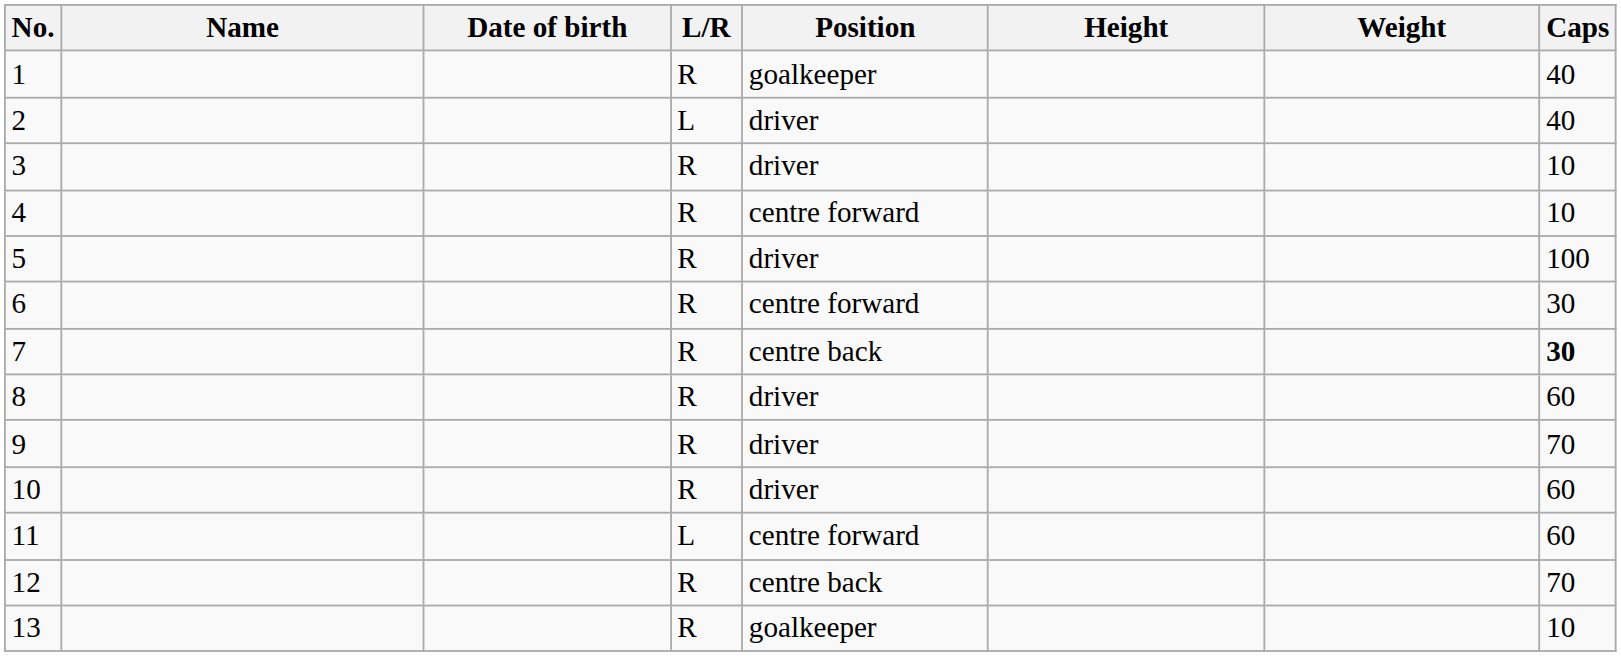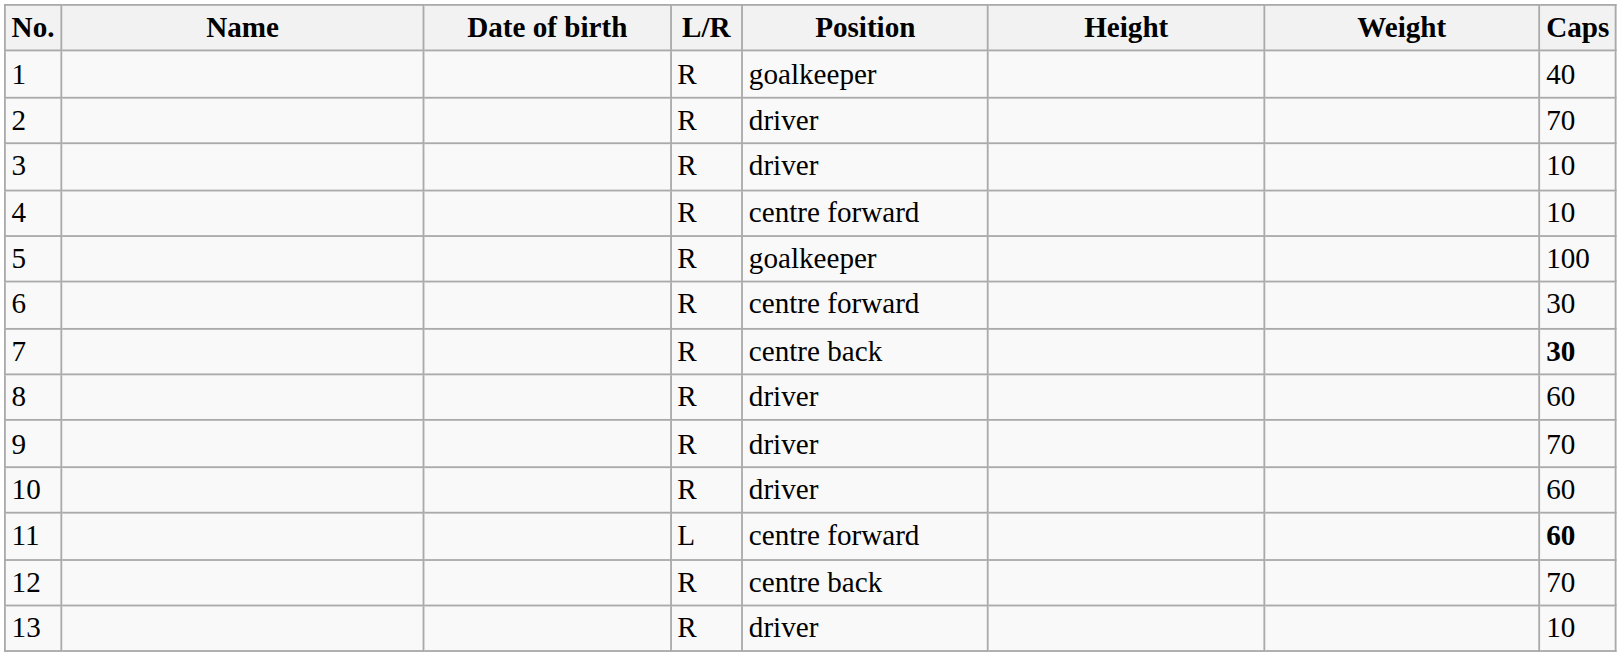 <table class=wikitable sortable style=font-size:100%; text-align:center;>
 <tr>
 <th>No.</th>
 <th style=width:12em>Name</th>
 <th style=width:8em>Date of birth</th>
 <th style=width:2em>L/R</th>
 <th style=width:8em>Position</th>
 <th style=width:9em>Height</th>
 <th style=width:9em>Weight</th>
 <th>Caps</th>
 </tr>
 <tr>
 <td>1</td>
 <td align=left></td>
 <td></td>
 <td>R</td>
 <td>goalkeeper</td>
 <td></td>
 <td></td>
 <td>40</td>
 </tr>
 <tr>
 <td>2</td>
 <td align=left></td>
 <td></td>
-<td>L</td>
+<td>R</td>
 <td>driver</td>
 <td></td>
 <td></td>
-<td>40</td>
+<td>70</td>
 </tr>
 <tr>
 <td>3</td>
 <td align=left></td>
 <td></td>
 <td>R</td>
 <td>driver</td>
 <td></td>
 <td></td>
 <td>10</td>
 </tr>
 <tr>
 <td>4</td>
 <td align=left></td>
 <td></td>
 <td>R</td>
 <td>centre forward</td>
 <td></td>
 <td></td>
 <td>10</td>
 </tr>
 <tr>
 <td>5</td>
 <td align=left></td>
 <td></td>
 <td>R</td>
-<td>driver</td>
+<td>goalkeeper</td>
 <td></td>
 <td></td>
 <td>100</td>
 </tr>
 <tr>
 <td>6</td>
 <td align=left></td>
 <td></td>
 <td>R</td>
 <td>centre forward</td>
 <td></td>
 <td></td>
 <td>30</td>
 </tr>
 <tr>
 <td>7</td>
 <td align=left></td>
 <td></td>
 <td>R</td>
 <td>centre back</td>
 <td></td>
 <td></td>
 <td><strong>30</strong></td>
 </tr>
 <tr>
 <td>8</td>
 <td align=left></td>
 <td></td>
 <td>R</td>
 <td>driver</td>
 <td></td>
 <td></td>
 <td>60</td>
 </tr>
 <tr>
 <td>9</td>
 <td align=left></td>
 <td></td>
 <td>R</td>
 <td>driver</td>
 <td></td>
 <td></td>
 <td>70</td>
 </tr>
 <tr>
 <td>10</td>
 <td align=left></td>
 <td></td>
 <td>R</td>
 <td>driver</td>
 <td></td>
 <td></td>
 <td>60</td>
 </tr>
 <tr>
 <td>11</td>
 <td align=left></td>
 <td></td>
 <td>L</td>
 <td>centre forward</td>
 <td></td>
 <td></td>
-<td>60</td>
+<td><strong>60</strong></td>
 </tr>
 <tr>
 <td>12</td>
 <td align=left></td>
 <td></td>
 <td>R</td>
 <td>centre back</td>
 <td></td>
 <td></td>
 <td>70</td>
 </tr>
 <tr>
 <td>13</td>
 <td align=left></td>
 <td></td>
 <td>R</td>
-<td>goalkeeper</td>
+<td>driver</td>
 <td></td>
 <td></td>
 <td>10</td>
 </tr>
 </table>
